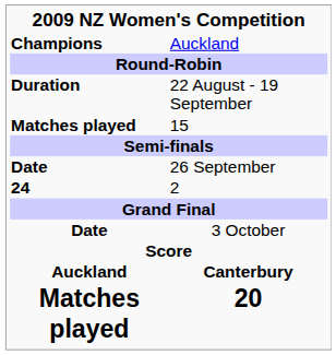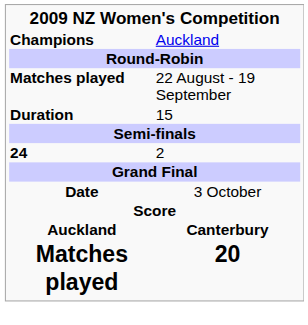 <table class="infobox" width="280" cellspacing="0" style="font-size: 90%;">
 <tr>
 <th colspan="2" style="font-size: medium;">2009 NZ Women's Competition</th>
 </tr>
 <tr>
 <td width=50%><strong>Champions</strong></td>
 <td width=50%> <a href='#'>Auckland</a></td>
 </tr>
 <tr>
 <td colspan="2"  style="text-align:center; background:#ccf;"><strong>Round-Robin</strong></td>
 </tr>
 <tr>
-<td><strong>Duration</strong></td>
+<td><strong>Matches played</strong></td>
 <td>22 August - 19 September</td>
 </tr>
 <tr>
-<td><strong>Matches played</strong></td>
+<td><strong>Duration</strong></td>
 <td>15</td>
 </tr>
 <tr>
 <td colspan="2"  style="text-align:center; background:#ccf;"><strong>Semi-finals</strong></td>
-</tr>
-<tr>
-<td><strong>Date</strong></td>
-<td>26 September</td>
 </tr>
 <tr>
 <td><strong>24</strong></td>
 <td>2</td>
 </tr>
 <tr>
 <td colspan="2"  style="text-align:center; background:#ccf;"><strong>Grand Final</strong></td>
 </tr>
 <tr>
 <td align=center><strong>Date</strong></td>
 <td align=center>3 October</td>
 </tr>
 <tr>
 <td style="text-align:center;" colspan="2"><strong>Score</strong></td>
 </tr>
 <tr>
 <td align=center><strong>Auckland</strong> </td>
 <td align=center> <strong>Canterbury</strong></td>
 </tr>
 <tr style="text-align:center; font-size:150%;">
 <td><strong>Matches played</strong></td>
 <td><strong>20</strong></td>
 </tr>
 </table>
